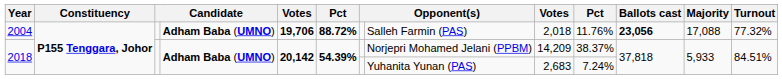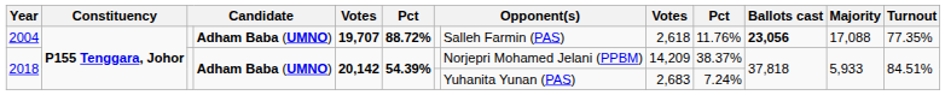 <table class="wikitable" style="margin:0.5em ; font-size:95%">
 <tr>
 <th>Year</th>
 <th>Constituency</th>
 <th colspan=2>Candidate</th>
 <th>Votes</th>
 <th>Pct</th>
 <th colspan=2>Opponent(s)</th>
 <th>Votes</th>
 <th>Pct</th>
 <th>Ballots cast</th>
 <th>Majority</th>
 <th>Turnout</th>
 </tr>
 <tr>
 <td><a href='#'>2004</a></td>
 <td rowspan=3><strong>P155 <a href='#'>Tenggara</a>, Johor</strong></td>
 <td></td>
 <td><strong>Adham Baba</strong> (<a href='#'><strong>UMNO</strong></a>)</td>
-<td align="right"><strong>19,706</strong></td>
+<td align="right"><strong>19,707</strong></td>
 <td><strong>88.72%</strong></td>
 <td></td>
 <td>Salleh Farmin (<a href='#'>PAS</a>)</td>
-<td align="right">2,018</td>
+<td align="right">2,618</td>
 <td>11.76%</td>
 <td><strong>23,056</strong></td>
 <td>17,088</td>
-<td>77.32%</td>
+<td>77.35%</td>
 </tr>
 <tr>
 <td rowspan=2><a href='#'>2018</a></td>
 <td rowspan=2 ></td>
 <td rowspan=2><strong>Adham Baba</strong> (<a href='#'><strong>UMNO</strong></a>)</td>
 <td rowspan=2 align="right"><strong>20,142</strong></td>
 <td rowspan=2><strong>54.39%</strong></td>
 <td></td>
 <td>Norjepri Mohamed Jelani (<a href='#'>PPBM</a>)</td>
 <td align="right">14,209</td>
 <td>38.37%</td>
 <td rowspan=2>37,818</td>
 <td rowspan=2>5,933</td>
 <td rowspan=2>84.51%</td>
 </tr>
 <tr>
 <td></td>
 <td>Yuhanita Yunan (<a href='#'>PAS</a>)</td>
 <td align="right">2,683</td>
 <td align="right">7.24%</td>
 </tr>
 </table>
